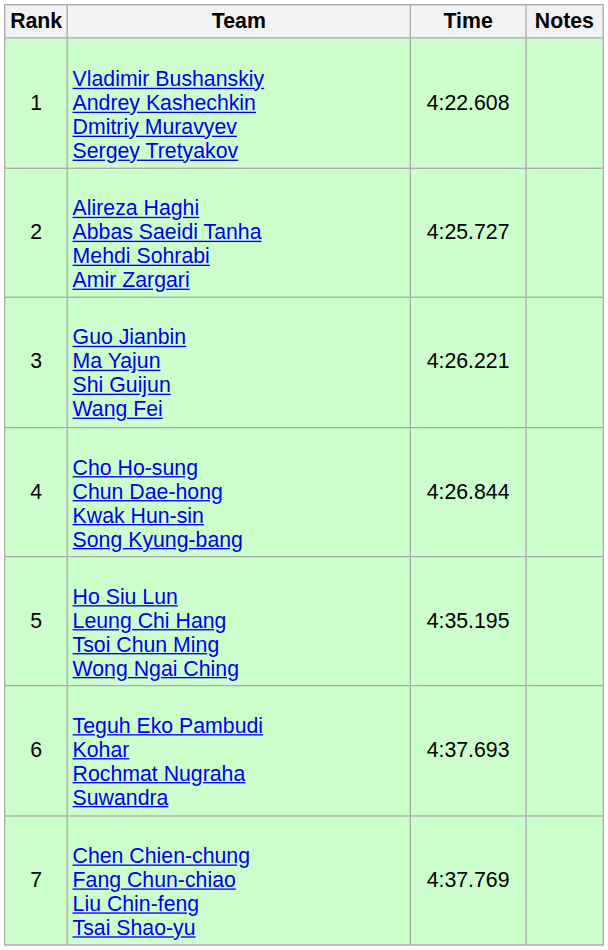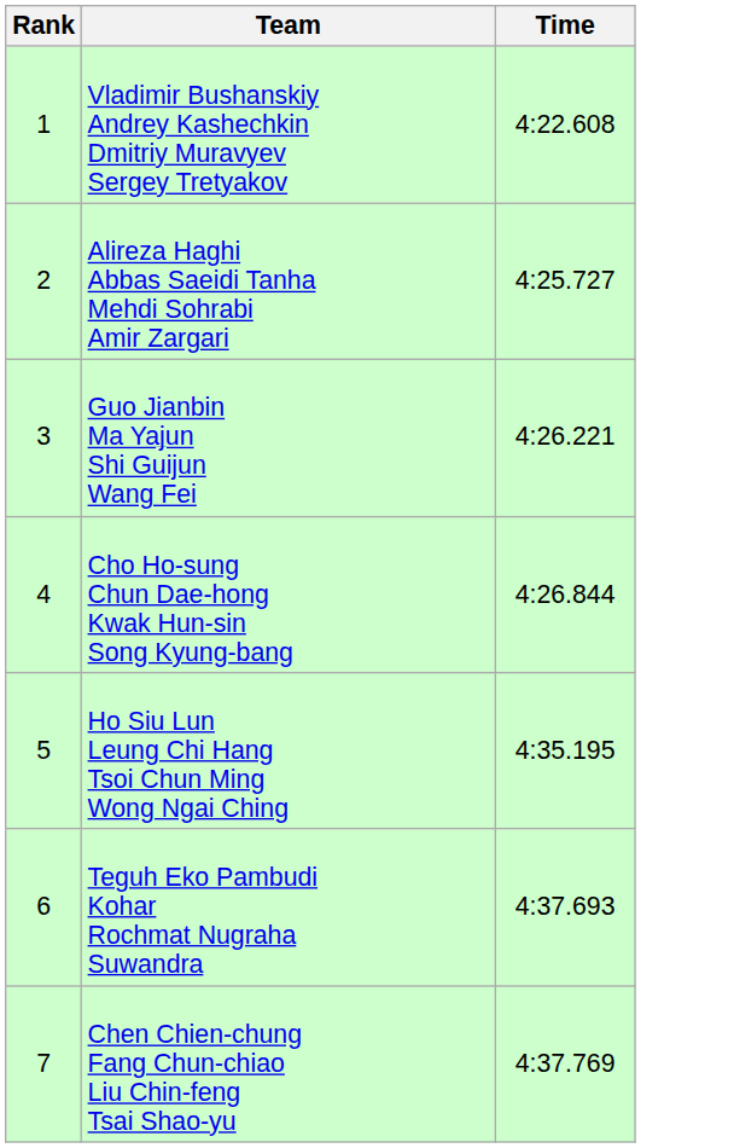 <table class=wikitable style="text-align:center">
 <tr>
 <th width=40>Rank</th>
 <th width=250>Team</th>
 <th width=80>Time</th>
-<th width=50>Notes</th>
 </tr>
 <tr bgcolor="ccffcc">
 <td>1</td>
 <td align=left><br><a href='#'>Vladimir Bushanskiy</a><br><a href='#'>Andrey Kashechkin</a><br><a href='#'>Dmitriy Muravyev</a><br><a href='#'>Sergey Tretyakov</a></td>
 <td>4:22.608</td>
-<td></td>
 </tr>
 <tr bgcolor="ccffcc">
 <td>2</td>
 <td align=left><br><a href='#'>Alireza Haghi</a><br><a href='#'>Abbas Saeidi Tanha</a><br><a href='#'>Mehdi Sohrabi</a><br><a href='#'>Amir Zargari</a></td>
 <td>4:25.727</td>
-<td></td>
 </tr>
 <tr bgcolor="ccffcc">
 <td>3</td>
 <td align=left><br><a href='#'>Guo Jianbin</a><br><a href='#'>Ma Yajun</a><br><a href='#'>Shi Guijun</a><br><a href='#'>Wang Fei</a></td>
 <td>4:26.221</td>
-<td></td>
 </tr>
 <tr bgcolor="ccffcc">
 <td>4</td>
 <td align=left><br><a href='#'>Cho Ho-sung</a><br><a href='#'>Chun Dae-hong</a><br><a href='#'>Kwak Hun-sin</a><br><a href='#'>Song Kyung-bang</a></td>
 <td>4:26.844</td>
-<td></td>
 </tr>
 <tr bgcolor="ccffcc">
 <td>5</td>
 <td align=left><br><a href='#'>Ho Siu Lun</a><br><a href='#'>Leung Chi Hang</a><br><a href='#'>Tsoi Chun Ming</a><br><a href='#'>Wong Ngai Ching</a></td>
 <td>4:35.195</td>
-<td></td>
 </tr>
 <tr bgcolor="ccffcc">
 <td>6</td>
 <td align=left><br><a href='#'>Teguh Eko Pambudi</a><br><a href='#'>Kohar</a><br><a href='#'>Rochmat Nugraha</a><br><a href='#'>Suwandra</a></td>
 <td>4:37.693</td>
-<td></td>
 </tr>
 <tr bgcolor="ccffcc">
 <td>7</td>
 <td align=left><br><a href='#'>Chen Chien-chung</a><br><a href='#'>Fang Chun-chiao</a><br><a href='#'>Liu Chin-feng</a><br><a href='#'>Tsai Shao-yu</a></td>
 <td>4:37.769</td>
-<td></td>
 </tr>
 </table>
